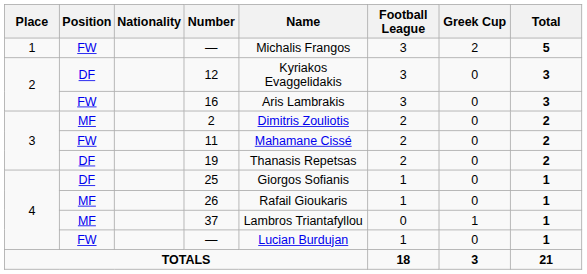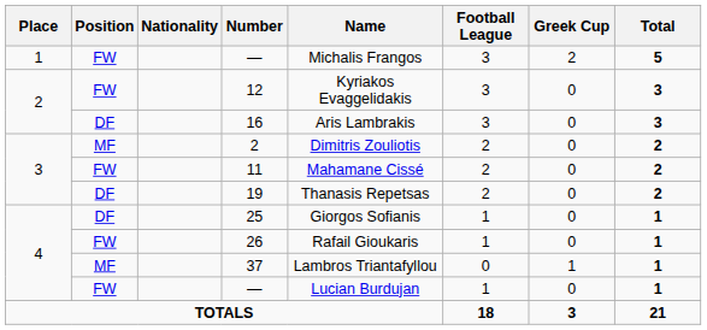 <table class="wikitable" style="font-size: 95%; text-align: center;">
 <tr>
 <th width=060>Place</th>
 <th width=060>Position</th>
 <th width=060>Nationality</th>
 <th width=060>Number</th>
 <th width=150>Name</th>
 <th width=080>Football League</th>
 <th width=080>Greek Cup</th>
 <th width=080><strong>Total</strong></th>
 </tr>
 <tr>
 <td>1</td>
 <td><a href='#'>FW</a></td>
 <td></td>
 <td>—</td>
 <td>Michalis Frangos </td>
 <td>3</td>
 <td>2</td>
 <td><strong>5</strong></td>
 </tr>
 <tr>
 <td rowspan="2">2</td>
-<td><a href='#'>DF</a></td>
+<td><a href='#'>FW</a></td>
 <td></td>
 <td>12</td>
 <td>Kyriakos Evaggelidakis</td>
 <td>3</td>
 <td>0</td>
 <td><strong>3</strong></td>
 </tr>
 <tr>
-<td><a href='#'>FW</a></td>
+<td><a href='#'>DF</a></td>
 <td></td>
 <td>16</td>
 <td>Aris Lambrakis</td>
 <td>3</td>
 <td>0</td>
 <td><strong>3</strong></td>
 </tr>
 <tr>
 <td rowspan="3">3</td>
 <td><a href='#'>MF</a></td>
 <td></td>
 <td>2</td>
 <td><a href='#'>Dimitris Zouliotis</a></td>
 <td>2</td>
 <td>0</td>
 <td><strong>2</strong></td>
 </tr>
 <tr>
 <td><a href='#'>FW</a></td>
 <td></td>
 <td>11</td>
 <td><a href='#'>Mahamane Cissé</a></td>
 <td>2</td>
 <td>0</td>
 <td><strong>2</strong></td>
 </tr>
 <tr>
 <td><a href='#'>DF</a></td>
 <td></td>
 <td>19</td>
 <td>Thanasis Repetsas</td>
 <td>2</td>
 <td>0</td>
 <td><strong>2</strong></td>
 </tr>
 <tr>
 <td rowspan="4">4</td>
 <td><a href='#'>DF</a></td>
 <td></td>
 <td>25</td>
 <td>Giorgos Sofianis</td>
 <td>1</td>
 <td>0</td>
 <td><strong>1</strong></td>
 </tr>
 <tr>
-<td><a href='#'>MF</a></td>
+<td><a href='#'>FW</a></td>
 <td></td>
 <td>26</td>
 <td>Rafail Gioukaris</td>
 <td>1</td>
 <td>0</td>
 <td><strong>1</strong></td>
 </tr>
 <tr>
 <td><a href='#'>MF</a></td>
 <td></td>
 <td>37</td>
 <td>Lambros Triantafyllou</td>
 <td>0</td>
 <td>1</td>
 <td><strong>1</strong></td>
 </tr>
 <tr>
 <td><a href='#'>FW</a></td>
 <td></td>
 <td>—</td>
 <td><a href='#'>Lucian Burdujan</a> </td>
 <td>1</td>
 <td>0</td>
 <td><strong>1</strong></td>
 </tr>
 <tr>
 <td colspan="5"><strong>TOTALS</strong></td>
 <td><strong>18</strong></td>
 <td><strong>3</strong></td>
 <td><strong>21</strong></td>
 </tr>
 </table>
